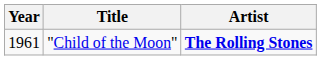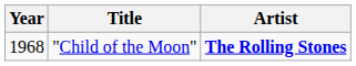 <table class="wikitable">
 <tr>
 <th>Year</th>
 <th>Title</th>
 <th>Artist</th>
 </tr>
 <tr>
-<td>1961</td>
+<td>1968</td>
 <td>"<a href='#'>Child of the Moon</a>"</td>
 <td Jumpin' Jack Flash><strong><a href='#'>The Rolling Stones</a></strong></td>
 </tr>
 </table>
